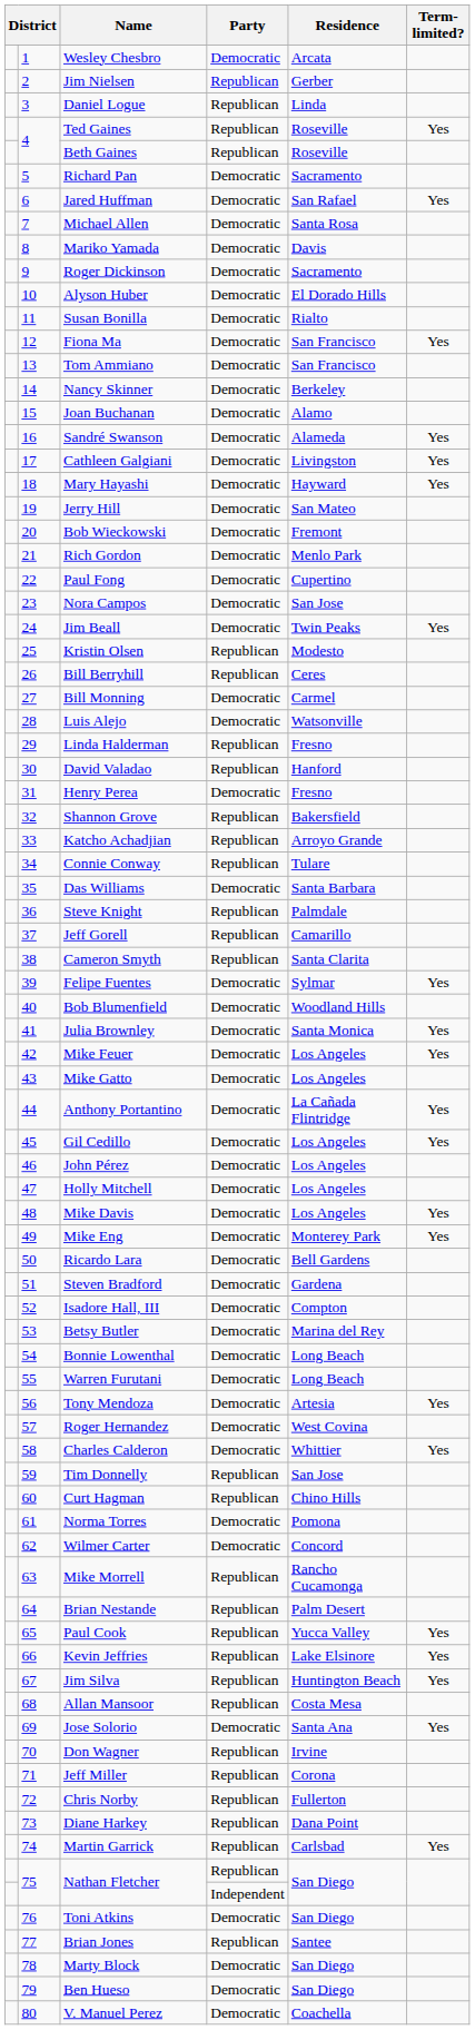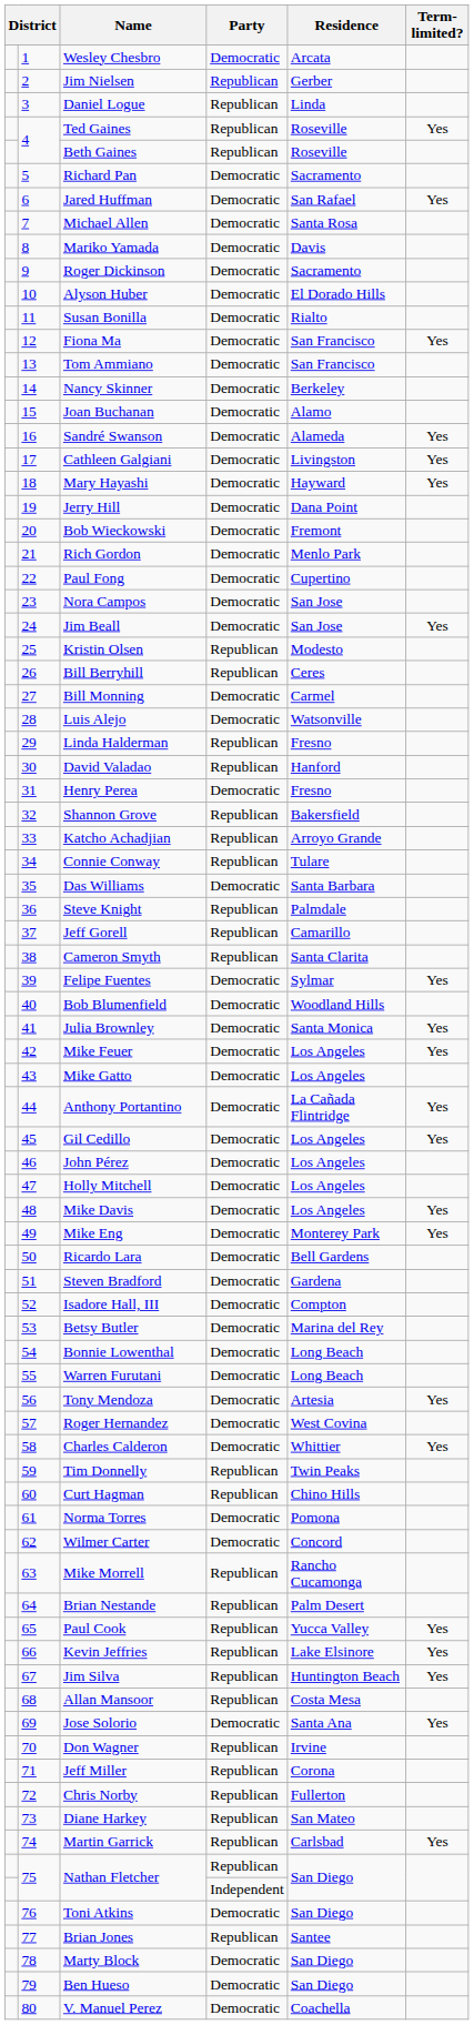 <table class="wikitable">
 <tr>
 <th scope="col" width="50" colspan="2">District</th>
 <th scope="col" width="150">Name</th>
 <th scope="col" width="70">Party</th>
 <th scope="col" width="120">Residence</th>
 <th scope="col" width="60">Term-limited?</th>
 </tr>
 <tr>
 <td></td>
 <td><a href='#'>1</a></td>
 <td><a href='#'>Wesley Chesbro</a></td>
 <td><a href='#'>Democratic</a></td>
 <td><a href='#'>Arcata</a></td>
 <td></td>
 </tr>
 <tr>
 <td></td>
 <td><a href='#'>2</a></td>
 <td><a href='#'>Jim Nielsen</a></td>
 <td><a href='#'>Republican</a></td>
 <td><a href='#'>Gerber</a></td>
 <td></td>
 </tr>
 <tr>
 <td></td>
 <td><a href='#'>3</a></td>
 <td><a href='#'>Daniel Logue</a></td>
 <td>Republican</td>
 <td><a href='#'>Linda</a></td>
 <td></td>
 </tr>
 <tr>
 <td></td>
 <td rowspan="2"><a href='#'>4</a></td>
 <td><a href='#'>Ted Gaines</a></td>
 <td>Republican</td>
 <td><a href='#'>Roseville</a></td>
 <td style="text-align:center">Yes</td>
 </tr>
 <tr>
 <td></td>
 <td><a href='#'>Beth Gaines</a></td>
 <td>Republican</td>
 <td><a href='#'>Roseville</a></td>
 <td></td>
 </tr>
 <tr>
 <td></td>
 <td><a href='#'>5</a></td>
 <td><a href='#'>Richard Pan</a></td>
 <td>Democratic</td>
 <td><a href='#'>Sacramento</a></td>
 <td></td>
 </tr>
 <tr>
 <td></td>
 <td><a href='#'>6</a></td>
 <td><a href='#'>Jared Huffman</a></td>
 <td>Democratic</td>
 <td><a href='#'>San Rafael</a></td>
 <td style="text-align:center">Yes</td>
 </tr>
 <tr>
 <td></td>
 <td><a href='#'>7</a></td>
 <td><a href='#'>Michael Allen</a></td>
 <td>Democratic</td>
 <td><a href='#'>Santa Rosa</a></td>
 <td></td>
 </tr>
 <tr>
 <td></td>
 <td><a href='#'>8</a></td>
 <td><a href='#'>Mariko Yamada</a></td>
 <td>Democratic</td>
 <td><a href='#'>Davis</a></td>
 <td></td>
 </tr>
 <tr>
 <td></td>
 <td><a href='#'>9</a></td>
 <td><a href='#'>Roger Dickinson</a></td>
 <td>Democratic</td>
 <td><a href='#'>Sacramento</a></td>
 <td></td>
 </tr>
 <tr>
 <td></td>
 <td><a href='#'>10</a></td>
 <td><a href='#'>Alyson Huber</a></td>
 <td>Democratic</td>
 <td><a href='#'>El Dorado Hills</a></td>
 <td></td>
 </tr>
 <tr>
 <td></td>
 <td><a href='#'>11</a></td>
 <td><a href='#'>Susan Bonilla</a></td>
 <td>Democratic</td>
 <td><a href='#'>Rialto</a></td>
 <td></td>
 </tr>
 <tr>
 <td></td>
 <td><a href='#'>12</a></td>
 <td><a href='#'>Fiona Ma</a></td>
 <td>Democratic</td>
 <td><a href='#'>San Francisco</a></td>
 <td style="text-align:center">Yes</td>
 </tr>
 <tr>
 <td></td>
 <td><a href='#'>13</a></td>
 <td><a href='#'>Tom Ammiano</a></td>
 <td>Democratic</td>
 <td><a href='#'>San Francisco</a></td>
 <td></td>
 </tr>
 <tr>
 <td></td>
 <td><a href='#'>14</a></td>
 <td><a href='#'>Nancy Skinner</a></td>
 <td>Democratic</td>
 <td><a href='#'>Berkeley</a></td>
 <td></td>
 </tr>
 <tr>
 <td></td>
 <td><a href='#'>15</a></td>
 <td><a href='#'>Joan Buchanan</a></td>
 <td>Democratic</td>
 <td><a href='#'>Alamo</a></td>
 <td></td>
 </tr>
 <tr>
 <td></td>
 <td><a href='#'>16</a></td>
 <td><a href='#'>Sandré Swanson</a></td>
 <td>Democratic</td>
 <td><a href='#'>Alameda</a></td>
 <td style="text-align:center">Yes</td>
 </tr>
 <tr>
 <td></td>
 <td><a href='#'>17</a></td>
 <td><a href='#'>Cathleen Galgiani</a></td>
 <td>Democratic</td>
 <td><a href='#'>Livingston</a></td>
 <td style="text-align:center">Yes</td>
 </tr>
 <tr>
 <td></td>
 <td><a href='#'>18</a></td>
 <td><a href='#'>Mary Hayashi</a></td>
 <td>Democratic</td>
 <td><a href='#'>Hayward</a></td>
 <td style="text-align:center">Yes</td>
 </tr>
 <tr>
 <td></td>
 <td><a href='#'>19</a></td>
 <td><a href='#'>Jerry Hill</a></td>
 <td>Democratic</td>
-<td><a href='#'>San Mateo</a></td>
+<td><a href='#'>Dana Point</a></td>
 <td></td>
 </tr>
 <tr>
 <td></td>
 <td><a href='#'>20</a></td>
 <td><a href='#'>Bob Wieckowski</a></td>
 <td>Democratic</td>
 <td><a href='#'>Fremont</a></td>
 <td></td>
 </tr>
 <tr>
 <td></td>
 <td><a href='#'>21</a></td>
 <td><a href='#'>Rich Gordon</a></td>
 <td>Democratic</td>
 <td><a href='#'>Menlo Park</a></td>
 <td></td>
 </tr>
 <tr>
 <td></td>
 <td><a href='#'>22</a></td>
 <td><a href='#'>Paul Fong</a></td>
 <td>Democratic</td>
 <td><a href='#'>Cupertino</a></td>
 <td></td>
 </tr>
 <tr>
 <td></td>
 <td><a href='#'>23</a></td>
 <td><a href='#'>Nora Campos</a></td>
 <td>Democratic</td>
 <td><a href='#'>San Jose</a></td>
 <td></td>
 </tr>
 <tr>
 <td></td>
 <td><a href='#'>24</a></td>
 <td><a href='#'>Jim Beall</a></td>
 <td>Democratic</td>
-<td><a href='#'>Twin Peaks</a></td>
+<td><a href='#'>San Jose</a></td>
 <td style="text-align:center">Yes</td>
 </tr>
 <tr>
 <td></td>
 <td><a href='#'>25</a></td>
 <td><a href='#'>Kristin Olsen</a></td>
 <td>Republican</td>
 <td><a href='#'>Modesto</a></td>
 <td></td>
 </tr>
 <tr>
 <td></td>
 <td><a href='#'>26</a></td>
 <td><a href='#'>Bill Berryhill</a></td>
 <td>Republican</td>
 <td><a href='#'>Ceres</a></td>
 <td></td>
 </tr>
 <tr>
 <td></td>
 <td><a href='#'>27</a></td>
 <td><a href='#'>Bill Monning</a></td>
 <td>Democratic</td>
 <td><a href='#'>Carmel</a></td>
 <td></td>
 </tr>
 <tr>
 <td></td>
 <td><a href='#'>28</a></td>
 <td><a href='#'>Luis Alejo</a></td>
 <td>Democratic</td>
 <td><a href='#'>Watsonville</a></td>
 <td></td>
 </tr>
 <tr>
 <td></td>
 <td><a href='#'>29</a></td>
 <td><a href='#'>Linda Halderman</a></td>
 <td>Republican</td>
 <td><a href='#'>Fresno</a></td>
 <td></td>
 </tr>
 <tr>
 <td></td>
 <td><a href='#'>30</a></td>
 <td><a href='#'>David Valadao</a></td>
 <td>Republican</td>
 <td><a href='#'>Hanford</a></td>
 <td></td>
 </tr>
 <tr>
 <td></td>
 <td><a href='#'>31</a></td>
 <td><a href='#'>Henry Perea</a></td>
 <td>Democratic</td>
 <td><a href='#'>Fresno</a></td>
 <td></td>
 </tr>
 <tr>
 <td></td>
 <td><a href='#'>32</a></td>
 <td><a href='#'>Shannon Grove</a></td>
 <td>Republican</td>
 <td><a href='#'>Bakersfield</a></td>
 <td></td>
 </tr>
 <tr>
 <td></td>
 <td><a href='#'>33</a></td>
 <td><a href='#'>Katcho Achadjian</a></td>
 <td>Republican</td>
 <td><a href='#'>Arroyo Grande</a></td>
 <td></td>
 </tr>
 <tr>
 <td></td>
 <td><a href='#'>34</a></td>
 <td><a href='#'>Connie Conway</a></td>
 <td>Republican</td>
 <td><a href='#'>Tulare</a></td>
 <td></td>
 </tr>
 <tr>
 <td></td>
 <td><a href='#'>35</a></td>
 <td><a href='#'>Das Williams</a></td>
 <td>Democratic</td>
 <td><a href='#'>Santa Barbara</a></td>
 <td></td>
 </tr>
 <tr>
 <td></td>
 <td><a href='#'>36</a></td>
 <td><a href='#'>Steve Knight</a></td>
 <td>Republican</td>
 <td><a href='#'>Palmdale</a></td>
 <td></td>
 </tr>
 <tr>
 <td></td>
 <td><a href='#'>37</a></td>
 <td><a href='#'>Jeff Gorell</a></td>
 <td>Republican</td>
 <td><a href='#'>Camarillo</a></td>
 <td></td>
 </tr>
 <tr>
 <td></td>
 <td><a href='#'>38</a></td>
 <td><a href='#'>Cameron Smyth</a></td>
 <td>Republican</td>
 <td><a href='#'>Santa Clarita</a></td>
 <td></td>
 </tr>
 <tr>
 <td></td>
 <td><a href='#'>39</a></td>
 <td><a href='#'>Felipe Fuentes</a></td>
 <td>Democratic</td>
 <td><a href='#'>Sylmar</a></td>
 <td style="text-align:center">Yes</td>
 </tr>
 <tr>
 <td></td>
 <td><a href='#'>40</a></td>
 <td><a href='#'>Bob Blumenfield</a></td>
 <td>Democratic</td>
 <td><a href='#'>Woodland Hills</a></td>
 <td></td>
 </tr>
 <tr>
 <td></td>
 <td><a href='#'>41</a></td>
 <td><a href='#'>Julia Brownley</a></td>
 <td>Democratic</td>
 <td><a href='#'>Santa Monica</a></td>
 <td style="text-align:center">Yes</td>
 </tr>
 <tr>
 <td></td>
 <td><a href='#'>42</a></td>
 <td><a href='#'>Mike Feuer</a></td>
 <td>Democratic</td>
 <td><a href='#'>Los Angeles</a></td>
 <td style="text-align:center">Yes</td>
 </tr>
 <tr>
 <td></td>
 <td><a href='#'>43</a></td>
 <td><a href='#'>Mike Gatto</a></td>
 <td>Democratic</td>
 <td><a href='#'>Los Angeles</a></td>
 <td></td>
 </tr>
 <tr>
 <td></td>
 <td><a href='#'>44</a></td>
 <td><a href='#'>Anthony Portantino</a></td>
 <td>Democratic</td>
 <td><a href='#'>La Cañada Flintridge</a></td>
 <td style="text-align:center">Yes</td>
 </tr>
 <tr>
 <td></td>
 <td><a href='#'>45</a></td>
 <td><a href='#'>Gil Cedillo</a></td>
 <td>Democratic</td>
 <td><a href='#'>Los Angeles</a></td>
 <td style="text-align:center">Yes</td>
 </tr>
 <tr>
 <td></td>
 <td><a href='#'>46</a></td>
 <td><a href='#'>John Pérez</a></td>
 <td>Democratic</td>
 <td><a href='#'>Los Angeles</a></td>
 <td></td>
 </tr>
 <tr>
 <td></td>
 <td><a href='#'>47</a></td>
 <td><a href='#'>Holly Mitchell</a></td>
 <td>Democratic</td>
 <td><a href='#'>Los Angeles</a></td>
 <td></td>
 </tr>
 <tr>
 <td></td>
 <td><a href='#'>48</a></td>
 <td><a href='#'>Mike Davis</a></td>
 <td>Democratic</td>
 <td><a href='#'>Los Angeles</a></td>
 <td style="text-align:center">Yes</td>
 </tr>
 <tr>
 <td></td>
 <td><a href='#'>49</a></td>
 <td><a href='#'>Mike Eng</a></td>
 <td>Democratic</td>
 <td><a href='#'>Monterey Park</a></td>
 <td style="text-align:center">Yes</td>
 </tr>
 <tr>
 <td></td>
 <td><a href='#'>50</a></td>
 <td><a href='#'>Ricardo Lara</a></td>
 <td>Democratic</td>
 <td><a href='#'>Bell Gardens</a></td>
 <td></td>
 </tr>
 <tr>
 <td></td>
 <td><a href='#'>51</a></td>
 <td><a href='#'>Steven Bradford</a></td>
 <td>Democratic</td>
 <td><a href='#'>Gardena</a></td>
 <td></td>
 </tr>
 <tr>
 <td></td>
 <td><a href='#'>52</a></td>
 <td><a href='#'>Isadore Hall, III</a></td>
 <td>Democratic</td>
 <td><a href='#'>Compton</a></td>
 <td></td>
 </tr>
 <tr>
 <td></td>
 <td><a href='#'>53</a></td>
 <td><a href='#'>Betsy Butler</a></td>
 <td>Democratic</td>
 <td><a href='#'>Marina del Rey</a></td>
 <td></td>
 </tr>
 <tr>
 <td></td>
 <td><a href='#'>54</a></td>
 <td><a href='#'>Bonnie Lowenthal</a></td>
 <td>Democratic</td>
 <td><a href='#'>Long Beach</a></td>
 <td></td>
 </tr>
 <tr>
 <td></td>
 <td><a href='#'>55</a></td>
 <td><a href='#'>Warren Furutani</a></td>
 <td>Democratic</td>
 <td><a href='#'>Long Beach</a></td>
 <td></td>
 </tr>
 <tr>
 <td></td>
 <td><a href='#'>56</a></td>
 <td><a href='#'>Tony Mendoza</a></td>
 <td>Democratic</td>
 <td><a href='#'>Artesia</a></td>
 <td style="text-align:center">Yes</td>
 </tr>
 <tr>
 <td></td>
 <td><a href='#'>57</a></td>
 <td><a href='#'>Roger Hernandez</a></td>
 <td>Democratic</td>
 <td><a href='#'>West Covina</a></td>
 <td></td>
 </tr>
 <tr>
 <td></td>
 <td><a href='#'>58</a></td>
 <td><a href='#'>Charles Calderon</a></td>
 <td>Democratic</td>
 <td><a href='#'>Whittier</a></td>
 <td style="text-align:center">Yes</td>
 </tr>
 <tr>
 <td></td>
 <td><a href='#'>59</a></td>
 <td><a href='#'>Tim Donnelly</a></td>
 <td>Republican</td>
-<td><a href='#'>San Jose</a></td>
+<td><a href='#'>Twin Peaks</a></td>
 <td></td>
 </tr>
 <tr>
 <td></td>
 <td><a href='#'>60</a></td>
 <td><a href='#'>Curt Hagman</a></td>
 <td>Republican</td>
 <td><a href='#'>Chino Hills</a></td>
 <td></td>
 </tr>
 <tr>
 <td></td>
 <td><a href='#'>61</a></td>
 <td><a href='#'>Norma Torres</a></td>
 <td>Democratic</td>
 <td><a href='#'>Pomona</a></td>
 <td></td>
 </tr>
 <tr>
 <td></td>
 <td><a href='#'>62</a></td>
 <td><a href='#'>Wilmer Carter</a></td>
 <td>Democratic</td>
 <td><a href='#'>Concord</a></td>
 <td></td>
 </tr>
 <tr>
 <td></td>
 <td><a href='#'>63</a></td>
 <td><a href='#'>Mike Morrell</a></td>
 <td>Republican</td>
 <td><a href='#'>Rancho Cucamonga</a></td>
 <td></td>
 </tr>
 <tr>
 <td></td>
 <td><a href='#'>64</a></td>
 <td><a href='#'>Brian Nestande</a></td>
 <td>Republican</td>
 <td><a href='#'>Palm Desert</a></td>
 <td></td>
 </tr>
 <tr>
 <td></td>
 <td><a href='#'>65</a></td>
 <td><a href='#'>Paul Cook</a></td>
 <td>Republican</td>
 <td><a href='#'>Yucca Valley</a></td>
 <td style="text-align:center">Yes</td>
 </tr>
 <tr>
 <td></td>
 <td><a href='#'>66</a></td>
 <td><a href='#'>Kevin Jeffries</a></td>
 <td>Republican</td>
 <td><a href='#'>Lake Elsinore</a></td>
 <td style="text-align:center">Yes</td>
 </tr>
 <tr>
 <td></td>
 <td><a href='#'>67</a></td>
 <td><a href='#'>Jim Silva</a></td>
 <td>Republican</td>
 <td><a href='#'>Huntington Beach</a></td>
 <td style="text-align:center">Yes</td>
 </tr>
 <tr>
 <td></td>
 <td><a href='#'>68</a></td>
 <td><a href='#'>Allan Mansoor</a></td>
 <td>Republican</td>
 <td><a href='#'>Costa Mesa</a></td>
 <td></td>
 </tr>
 <tr>
 <td></td>
 <td><a href='#'>69</a></td>
 <td><a href='#'>Jose Solorio</a></td>
 <td>Democratic</td>
 <td><a href='#'>Santa Ana</a></td>
 <td style="text-align:center">Yes</td>
 </tr>
 <tr>
 <td></td>
 <td><a href='#'>70</a></td>
 <td><a href='#'>Don Wagner</a></td>
 <td>Republican</td>
 <td><a href='#'>Irvine</a></td>
 <td></td>
 </tr>
 <tr>
 <td></td>
 <td><a href='#'>71</a></td>
 <td><a href='#'>Jeff Miller</a></td>
 <td>Republican</td>
 <td><a href='#'>Corona</a></td>
 <td></td>
 </tr>
 <tr>
 <td></td>
 <td><a href='#'>72</a></td>
 <td><a href='#'>Chris Norby</a></td>
 <td>Republican</td>
 <td><a href='#'>Fullerton</a></td>
 <td></td>
 </tr>
 <tr>
 <td></td>
 <td><a href='#'>73</a></td>
 <td><a href='#'>Diane Harkey</a></td>
 <td>Republican</td>
-<td><a href='#'>Dana Point</a></td>
+<td><a href='#'>San Mateo</a></td>
 <td></td>
 </tr>
 <tr>
 <td></td>
 <td><a href='#'>74</a></td>
 <td><a href='#'>Martin Garrick</a></td>
 <td>Republican</td>
 <td><a href='#'>Carlsbad</a></td>
 <td style="text-align:center">Yes</td>
 </tr>
 <tr>
 <td></td>
 <td rowspan="2"><a href='#'>75</a></td>
 <td rowspan="2"><a href='#'>Nathan Fletcher</a></td>
 <td>Republican</td>
 <td rowspan="2"><a href='#'>San Diego</a></td>
 <td rowspan="2"></td>
 </tr>
 <tr>
 <td></td>
 <td>Independent</td>
 </tr>
 <tr>
 <td></td>
 <td><a href='#'>76</a></td>
 <td><a href='#'>Toni Atkins</a></td>
 <td>Democratic</td>
 <td><a href='#'>San Diego</a></td>
 <td></td>
 </tr>
 <tr>
 <td></td>
 <td><a href='#'>77</a></td>
 <td><a href='#'>Brian Jones</a></td>
 <td>Republican</td>
 <td><a href='#'>Santee</a></td>
 <td></td>
 </tr>
 <tr>
 <td></td>
 <td><a href='#'>78</a></td>
 <td><a href='#'>Marty Block</a></td>
 <td>Democratic</td>
 <td><a href='#'>San Diego</a></td>
 <td></td>
 </tr>
 <tr>
 <td></td>
 <td><a href='#'>79</a></td>
 <td><a href='#'>Ben Hueso</a></td>
 <td>Democratic</td>
 <td><a href='#'>San Diego</a></td>
 <td></td>
 </tr>
 <tr>
 <td></td>
 <td><a href='#'>80</a></td>
 <td><a href='#'>V. Manuel Perez</a></td>
 <td>Democratic</td>
 <td><a href='#'>Coachella</a></td>
 <td></td>
 </tr>
 </table>
